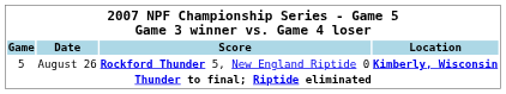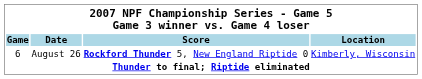 <table cellpadding="1"  style="min-width:45em;text-align:center;font-size:100%; border:1px solid gray;">
 <tr style="font-size:larger;">
 <th colspan=8>2007 NPF Championship Series - Game 5<br>Game 3 winner vs. Game 4 loser</th>
 </tr>
 <tr style="background:lightblue;">
 <th>Game</th>
 <th>Date</th>
 <th>Score</th>
 <th>Location</th>
 </tr>
 <tr>
-<td>5</td>
+<td>6</td>
 <td>August 26</td>
 <td><strong><a href='#'>Rockford Thunder</a></strong> 5, <a href='#'>New England Riptide</a> 0</td>
-<td><strong><a href='#'>Kimberly, Wisconsin</a></strong></td>
+<td><a href='#'>Kimberly, Wisconsin</a></td>
 </tr>
 <tr>
 <th colspan=8><a href='#'>Thunder</a> to final; <a href='#'>Riptide</a> eliminated</th>
 </tr>
 </table>
